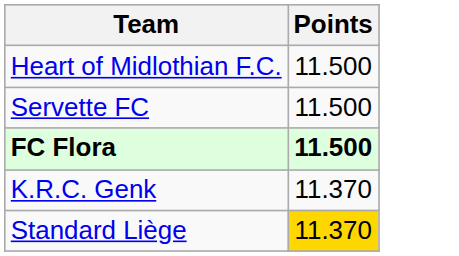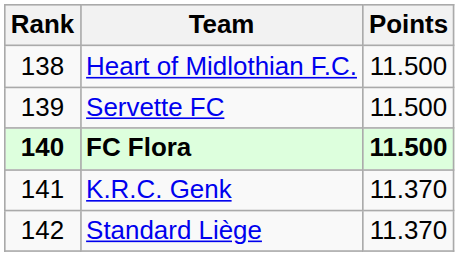 <table class="wikitable" style="text-align: center;">
 <tr>
+<th>Rank</th>
 <th>Team</th>
 <th>Points</th>
 </tr>
 <tr>
+<td>138</td>
 <td align="left"> <a href='#'>Heart of Midlothian F.C.</a></td>
 <td>11.500</td>
 </tr>
 <tr>
+<td>139</td>
 <td align="left"> <a href='#'>Servette FC</a></td>
 <td>11.500</td>
 </tr>
 <tr bgcolor="#ddffdd" style="font-weight:bold">
+<td>140</td>
 <td align="left"> FC Flora</td>
 <td>11.500</td>
 </tr>
 <tr>
+<td>141</td>
 <td align="left"> <a href='#'>K.R.C. Genk</a></td>
 <td>11.370</td>
 </tr>
 <tr>
+<td>142</td>
 <td align="left"> <a href='#'>Standard Liège</a></td>
-<td style="background: gold;">11.370</td>
+<td>11.370</td>
 </tr>
 </table>
